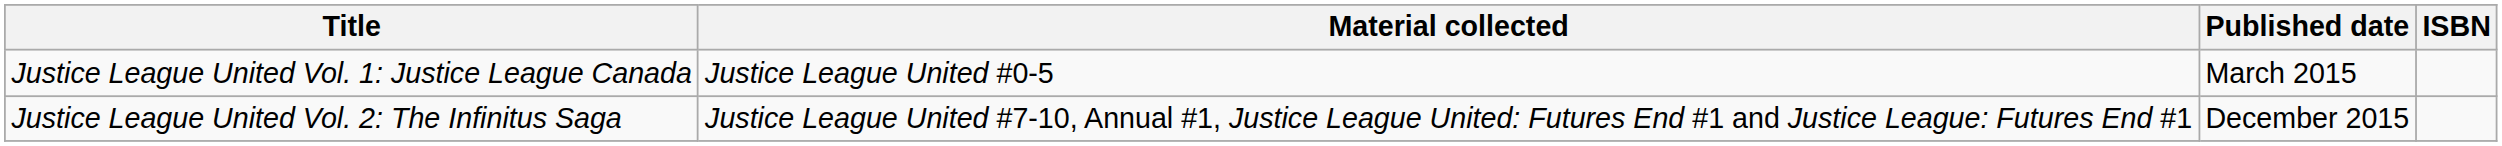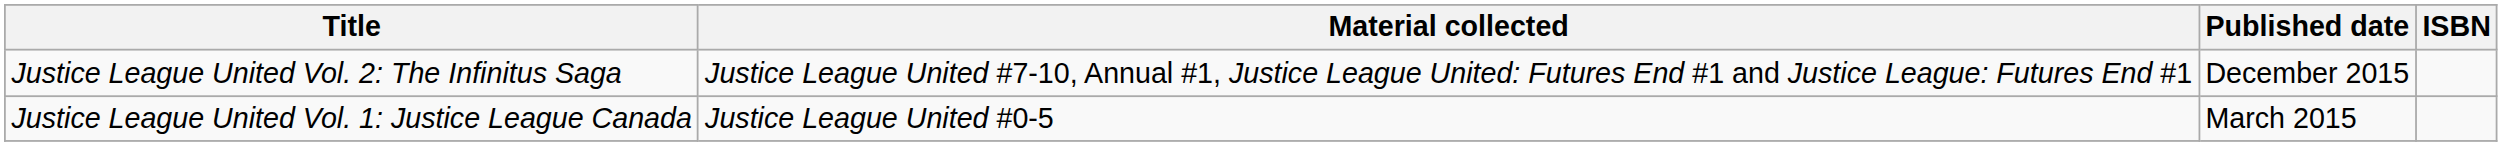 <table class="wikitable">
 <tr>
 <th>Title</th>
 <th>Material collected</th>
 <th>Published date</th>
 <th>ISBN</th>
 </tr>
 <tr>
+<td><em>Justice League United Vol. 2: The Infinitus Saga</em></td>
+<td><em>Justice League United</em> #7-10, Annual #1, <em>Justice League United: Futures End</em> #1 and <em>Justice League: Futures End</em> #1</td>
+<td>December 2015</td>
+<td></td>
+</tr>
+<tr>
 <td><em>Justice League United Vol. 1: Justice League Canada</em></td>
 <td><em>Justice League United</em> #0-5</td>
 <td>March 2015</td>
 <td></td>
 </tr>
-<tr>
-<td><em>Justice League United Vol. 2: The Infinitus Saga</em></td>
-<td><em>Justice League United</em> #7-10, Annual #1, <em>Justice League United: Futures End</em> #1 and <em>Justice League: Futures End</em> #1</td>
-<td>December 2015</td>
-<td></td>
-</tr>
 </table>
